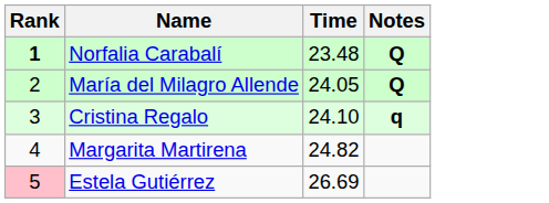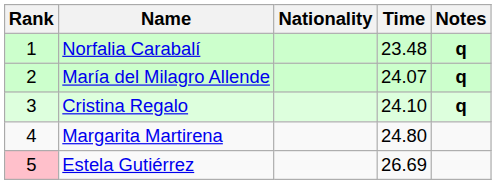 <table class="wikitable sortable" style="text-align:center">
 <tr>
 <th>Rank</th>
 <th>Name</th>
+<th>Nationality</th>
 <th>Time</th>
 <th>Notes</th>
 </tr>
 <tr bgcolor=ccffcc>
-<td align=center><strong>1</strong></td>
+<td align=center>1</td>
 <td align=left><a href='#'>Norfalia Carabalí</a></td>
+<td align=left></td>
 <td>23.48</td>
-<td><strong>Q</strong></td>
+<td><strong>q</strong></td>
 </tr>
 <tr bgcolor=ccffcc>
 <td align=center>2</td>
 <td align=left><a href='#'>María del Milagro Allende</a></td>
-<td>24.05</td>
-<td><strong>Q</strong></td>
+<td align=left></td>
+<td>24.07</td>
+<td><strong>q</strong></td>
 </tr>
 <tr bgcolor=ddffdd>
 <td align=center>3</td>
 <td align=left><a href='#'>Cristina Regalo</a></td>
+<td align=left></td>
 <td>24.10</td>
 <td><strong>q</strong></td>
 </tr>
 <tr>
 <td align=center>4</td>
 <td align=left><a href='#'>Margarita Martirena</a></td>
-<td>24.82</td>
+<td align=left></td>
+<td>24.80</td>
 <td></td>
 </tr>
 <tr>
 <td align=center style="background: pink;">5</td>
 <td align=left><a href='#'>Estela Gutiérrez</a></td>
+<td align=left></td>
 <td>26.69</td>
 <td></td>
 </tr>
 </table>
